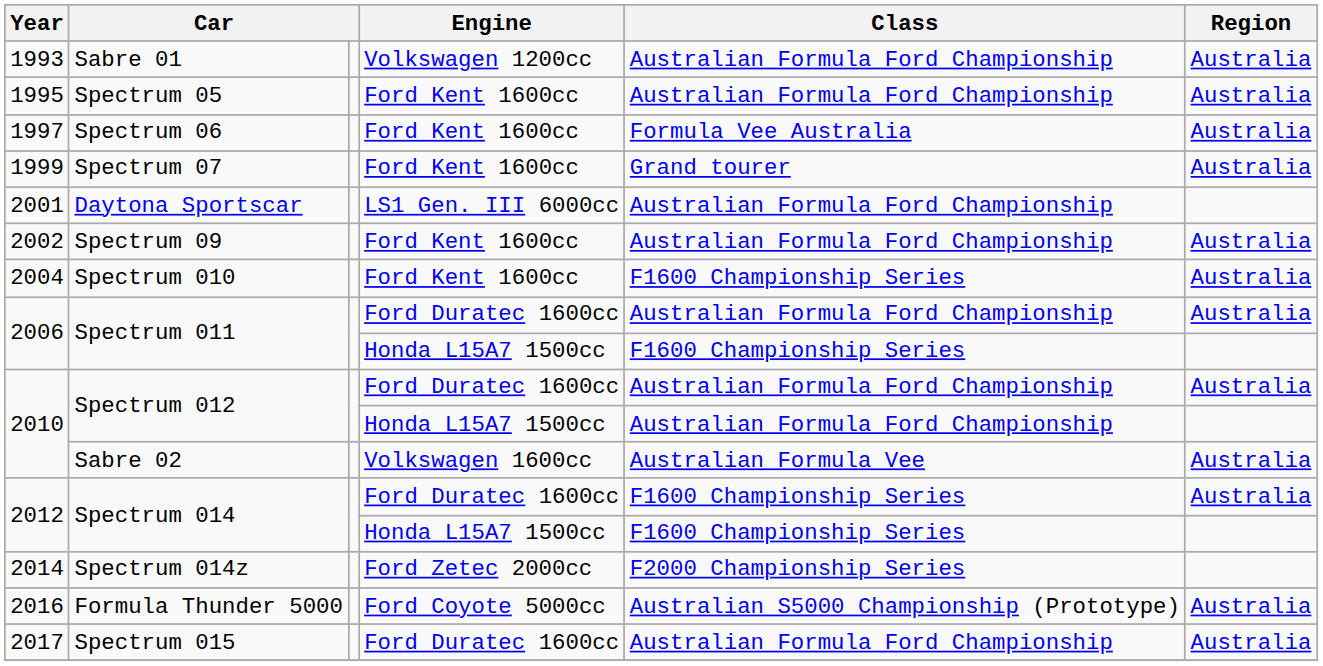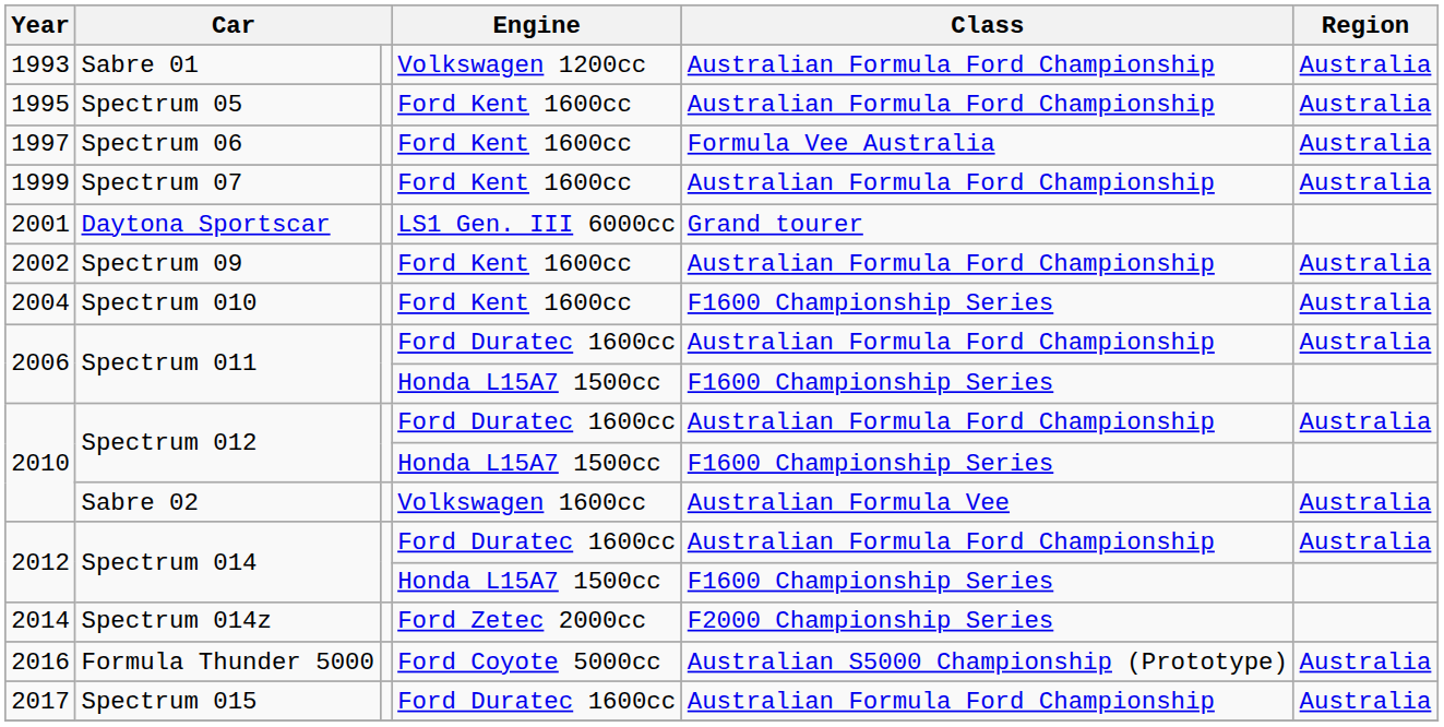 <table class="wikitable">
 <tr>
 <th>Year</th>
 <th colspan=2>Car</th>
 <th>Engine</th>
 <th>Class</th>
 <th>Region</th>
 </tr>
 <tr>
 <td>1993</td>
 <td>Sabre 01</td>
 <td></td>
 <td><a href='#'>Volkswagen</a> 1200cc</td>
 <td><a href='#'>Australian Formula Ford Championship</a></td>
 <td> <a href='#'>Australia</a></td>
 </tr>
 <tr>
 <td>1995</td>
 <td>Spectrum 05</td>
 <td></td>
 <td><a href='#'>Ford Kent</a> 1600cc</td>
 <td><a href='#'>Australian Formula Ford Championship</a></td>
 <td> <a href='#'>Australia</a></td>
 </tr>
 <tr>
 <td>1997</td>
 <td>Spectrum 06</td>
 <td></td>
 <td><a href='#'>Ford Kent</a> 1600cc</td>
 <td><a href='#'>Formula Vee Australia</a></td>
 <td> <a href='#'>Australia</a></td>
 </tr>
 <tr>
 <td>1999</td>
 <td>Spectrum 07</td>
 <td></td>
 <td><a href='#'>Ford Kent</a> 1600cc</td>
-<td><a href='#'>Grand tourer</a></td>
+<td><a href='#'>Australian Formula Ford Championship</a></td>
 <td> <a href='#'>Australia</a></td>
 </tr>
 <tr>
 <td>2001</td>
 <td><a href='#'>Daytona Sportscar</a></td>
 <td></td>
 <td><a href='#'>LS1 Gen. III</a> 6000cc</td>
-<td><a href='#'>Australian Formula Ford Championship</a></td>
+<td><a href='#'>Grand tourer</a></td>
 <td></td>
 </tr>
 <tr>
 <td>2002</td>
 <td>Spectrum 09</td>
 <td></td>
 <td><a href='#'>Ford Kent</a> 1600cc</td>
 <td><a href='#'>Australian Formula Ford Championship</a></td>
 <td> <a href='#'>Australia</a></td>
 </tr>
 <tr>
 <td>2004</td>
 <td>Spectrum 010</td>
 <td></td>
 <td><a href='#'>Ford Kent</a> 1600cc</td>
 <td><a href='#'>F1600 Championship Series</a></td>
 <td> <a href='#'>Australia</a></td>
 </tr>
 <tr>
 <td rowspan=2>2006</td>
 <td rowspan=2>Spectrum 011</td>
 <td rowspan=2></td>
 <td><a href='#'>Ford Duratec</a> 1600cc</td>
 <td><a href='#'>Australian Formula Ford Championship</a></td>
 <td> <a href='#'>Australia</a></td>
 </tr>
 <tr>
 <td><a href='#'>Honda L15A7</a> 1500cc</td>
 <td><a href='#'>F1600 Championship Series</a></td>
 <td></td>
 </tr>
 <tr>
 <td rowspan=3>2010</td>
 <td rowspan=2>Spectrum 012</td>
 <td rowspan=2></td>
 <td><a href='#'>Ford Duratec</a> 1600cc</td>
 <td><a href='#'>Australian Formula Ford Championship</a></td>
 <td> <a href='#'>Australia</a></td>
 </tr>
 <tr>
 <td><a href='#'>Honda L15A7</a> 1500cc</td>
-<td><a href='#'>Australian Formula Ford Championship</a></td>
+<td><a href='#'>F1600 Championship Series</a></td>
 <td></td>
 </tr>
 <tr>
 <td>Sabre 02</td>
 <td></td>
 <td><a href='#'>Volkswagen</a> 1600cc</td>
 <td><a href='#'>Australian Formula Vee</a></td>
 <td> <a href='#'>Australia</a></td>
 </tr>
 <tr>
 <td rowspan=2>2012</td>
 <td rowspan=2>Spectrum 014</td>
 <td rowspan=2></td>
 <td><a href='#'>Ford Duratec</a> 1600cc</td>
-<td><a href='#'>F1600 Championship Series</a></td>
+<td><a href='#'>Australian Formula Ford Championship</a></td>
 <td> <a href='#'>Australia</a></td>
 </tr>
 <tr>
 <td><a href='#'>Honda L15A7</a> 1500cc</td>
 <td><a href='#'>F1600 Championship Series</a></td>
 <td></td>
 </tr>
 <tr>
 <td>2014</td>
 <td>Spectrum 014z</td>
 <td></td>
 <td><a href='#'>Ford Zetec</a> 2000cc</td>
 <td><a href='#'>F2000 Championship Series</a></td>
 <td></td>
 </tr>
 <tr>
 <td>2016</td>
 <td>Formula Thunder 5000</td>
 <td></td>
 <td><a href='#'>Ford Coyote</a> 5000cc</td>
 <td><a href='#'>Australian S5000 Championship</a> (Prototype)</td>
 <td> <a href='#'>Australia</a></td>
 </tr>
 <tr>
 <td>2017</td>
 <td>Spectrum 015</td>
 <td></td>
 <td><a href='#'>Ford Duratec</a> 1600cc</td>
 <td><a href='#'>Australian Formula Ford Championship</a></td>
 <td> <a href='#'>Australia</a></td>
 </tr>
 <tr>
 </tr>
 </table>
